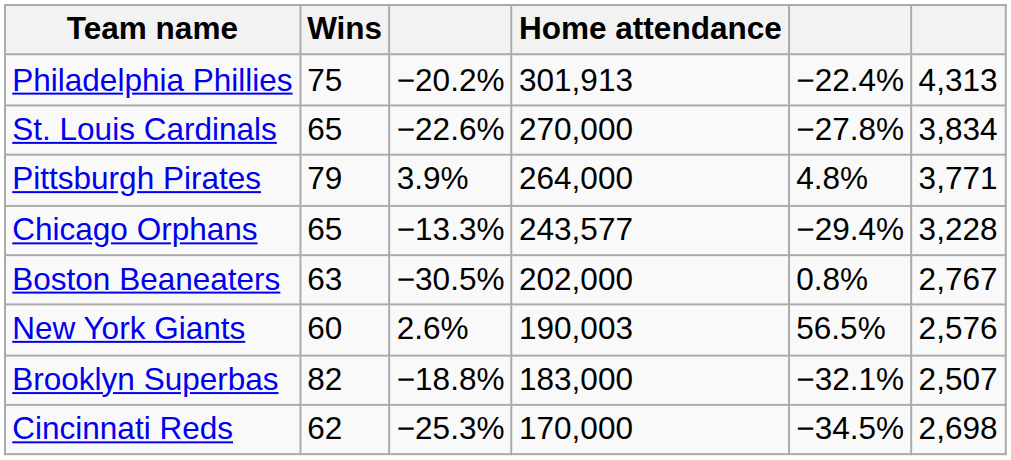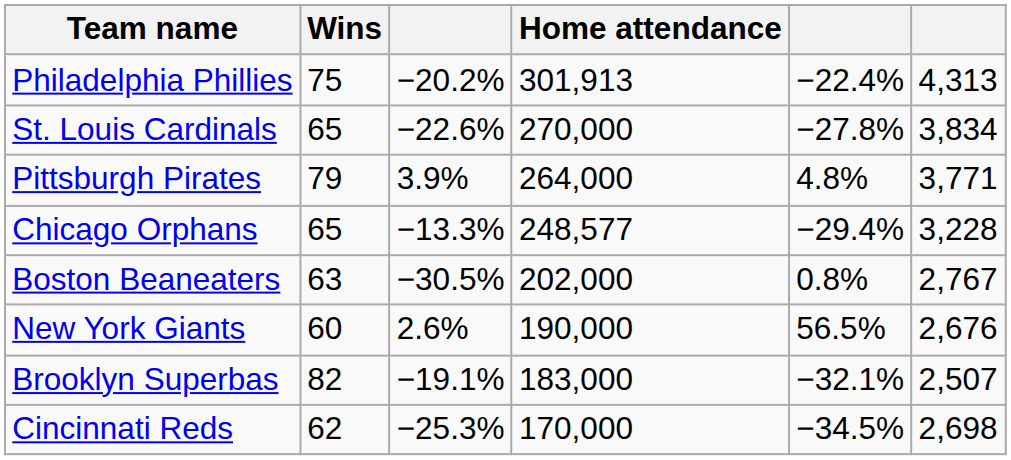 <table class="wikitable sortable">
 <tr style="text-align:center; font-size:larger;">
 </tr>
 <tr>
 <th>Team name</th>
 <th>Wins</th>
 <th></th>
 <th>Home attendance</th>
 <th></th>
 <th></th>
 </tr>
 <tr>
 <td><a href='#'>Philadelphia Phillies</a></td>
 <td>75</td>
 <td>−20.2%</td>
 <td>301,913</td>
 <td>−22.4%</td>
 <td>4,313</td>
 </tr>
 <tr>
 <td><a href='#'>St. Louis Cardinals</a></td>
 <td>65</td>
 <td>−22.6%</td>
 <td>270,000</td>
 <td>−27.8%</td>
 <td>3,834</td>
 </tr>
 <tr>
 <td><a href='#'>Pittsburgh Pirates</a></td>
 <td>79</td>
 <td>3.9%</td>
 <td>264,000</td>
 <td>4.8%</td>
 <td>3,771</td>
 </tr>
 <tr>
 <td><a href='#'>Chicago Orphans</a></td>
 <td>65</td>
 <td>−13.3%</td>
-<td>243,577</td>
+<td>248,577</td>
 <td>−29.4%</td>
 <td>3,228</td>
 </tr>
 <tr>
 <td><a href='#'>Boston Beaneaters</a></td>
 <td>63</td>
 <td>−30.5%</td>
 <td>202,000</td>
 <td>0.8%</td>
 <td>2,767</td>
 </tr>
 <tr>
 <td><a href='#'>New York Giants</a></td>
 <td>60</td>
 <td>2.6%</td>
-<td>190,003</td>
+<td>190,000</td>
 <td>56.5%</td>
-<td>2,576</td>
+<td>2,676</td>
 </tr>
 <tr>
 <td><a href='#'>Brooklyn Superbas</a></td>
 <td>82</td>
-<td>−18.8%</td>
+<td>−19.1%</td>
 <td>183,000</td>
 <td>−32.1%</td>
 <td>2,507</td>
 </tr>
 <tr>
 <td><a href='#'>Cincinnati Reds</a></td>
 <td>62</td>
 <td>−25.3%</td>
 <td>170,000</td>
 <td>−34.5%</td>
 <td>2,698</td>
 </tr>
 </table>
